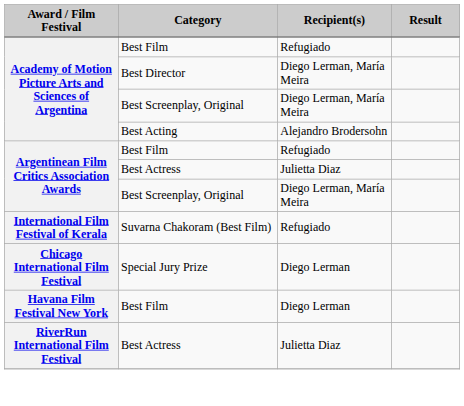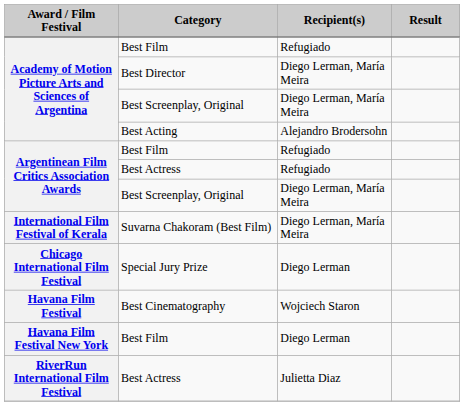 <table class="wikitable plainrowheaders">
 <tr style="text-align:center;">
 <th scope="col"  style="background:#ccc; width:25%;">Award / Film Festival</th>
 <th scope="col"  style="background:#ccc; width:35%;">Category</th>
 <th scope="col"  style="background:#ccc; width:25%;">Recipient(s)</th>
 <th scope="col"  style="background:#ccc; width:15%;">Result</th>
 </tr>
 <tr style="border-top:2px solid gray;">
 <th scope="row" rowspan=4><a href='#'>Academy of Motion Picture Arts and Sciences of Argentina</a></th>
 <td>Best Film</td>
 <td>Refugiado</td>
 <td></td>
 </tr>
 <tr>
 <td>Best Director</td>
 <td>Diego Lerman, María Meira</td>
 <td></td>
 </tr>
 <tr>
 <td>Best Screenplay, Original</td>
 <td>Diego Lerman, María Meira</td>
 <td></td>
 </tr>
 <tr>
 <td>Best Acting</td>
 <td>Alejandro Brodersohn</td>
 <td></td>
 </tr>
 <tr>
 <th scope="row" rowspan=3><a href='#'>Argentinean Film Critics Association Awards</a></th>
 <td>Best Film</td>
 <td>Refugiado</td>
 <td></td>
 </tr>
 <tr>
 <td>Best Actress</td>
-<td>Julietta Diaz</td>
+<td>Refugiado</td>
 <td></td>
 </tr>
 <tr>
 <td>Best Screenplay, Original</td>
 <td>Diego Lerman, María Meira</td>
 <td></td>
 </tr>
 <tr>
 <th scope="row" rowspan=1><a href='#'>International Film Festival of Kerala</a></th>
 <td>Suvarna Chakoram (Best Film)</td>
-<td>Refugiado</td>
+<td>Diego Lerman, María Meira</td>
 <td></td>
 </tr>
 <tr>
 <th scope="row" rowspan=1><a href='#'>Chicago International Film Festival</a></th>
 <td>Special Jury Prize</td>
 <td>Diego Lerman</td>
+<td></td>
+</tr>
+<tr>
+<th scope="row" rowspan=1><a href='#'>Havana Film Festival</a></th>
+<td>Best Cinematography</td>
+<td>Wojciech Staron</td>
 <td></td>
 </tr>
 <tr>
 <th scope="row" rowspan=1><a href='#'>Havana Film Festival New York</a></th>
 <td>Best Film</td>
 <td>Diego Lerman</td>
 <td></td>
 </tr>
 <tr>
 <th scope="row" rowspan=1><a href='#'>RiverRun International Film Festival</a></th>
 <td>Best Actress</td>
 <td>Julietta Diaz</td>
 <td></td>
 </tr>
 <tr>
 </tr>
 </table>
